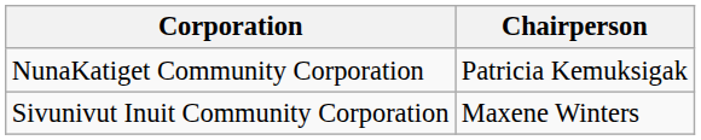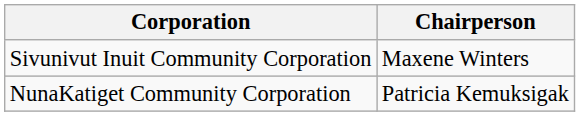 <table class="wikitable">
 <tr>
 <th>Corporation</th>
 <th>Chairperson</th>
 </tr>
 <tr>
+<td>Sivunivut Inuit Community Corporation</td>
+<td>Maxene Winters</td>
+</tr>
+<tr>
 <td>NunaKatiget Community Corporation</td>
 <td>Patricia Kemuksigak</td>
 </tr>
-<tr>
-<td>Sivunivut Inuit Community Corporation</td>
-<td>Maxene Winters</td>
-</tr>
 </table>
